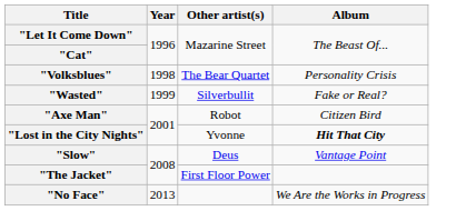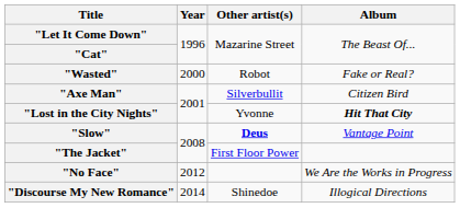 <table class="wikitable plainrowheaders" style="text-align:center">
 <tr>
 <th scope="col">Title</th>
 <th scope="col">Year</th>
 <th scope="col">Other artist(s)</th>
 <th scope="col">Album</th>
 </tr>
 <tr>
 <th scope="row">"Let It Come Down"</th>
 <td rowspan="2">1996</td>
 <td rowspan="2">Mazarine Street</td>
 <td rowspan="2"><em>The Beast Of...</em></td>
 </tr>
 <tr>
 <th scope="row">"Cat"</th>
 </tr>
 <tr>
-<th scope="row">"Volksblues"</th>
-<td>1998</td>
-<td><a href='#'>The Bear Quartet</a></td>
-<td><em>Personality Crisis</em></td>
-</tr>
-<tr>
 <th scope="row">"Wasted"</th>
-<td>1999</td>
-<td><a href='#'>Silverbullit</a></td>
+<td>2000</td>
+<td>Robot</td>
 <td><em>Fake or Real?</em></td>
 </tr>
 <tr>
 <th scope="row">"Axe Man"</th>
 <td rowspan="2">2001</td>
-<td>Robot</td>
+<td><a href='#'>Silverbullit</a></td>
 <td><em>Citizen Bird</em></td>
 </tr>
 <tr>
 <th scope="row">"Lost in the City Nights"</th>
 <td>Yvonne</td>
 <td><strong><em>Hit That City</em></strong></td>
 </tr>
 <tr>
 <th scope="row">"Slow"</th>
 <td rowspan="2">2008</td>
-<td><a href='#'>Deus</a></td>
+<td><strong><a href='#'>Deus</a></strong></td>
 <td><em><a href='#'>Vantage Point</a></em></td>
 </tr>
 <tr>
 <th scope="row">"The Jacket" </th>
 <td><a href='#'>First Floor Power</a></td>
 <td></td>
 </tr>
 <tr>
 <th scope="row">"No Face"</th>
-<td>2013</td>
+<td>2012</td>
 <td></td>
 <td><em>We Are the Works in Progress</em></td>
 </tr>
+<tr>
+<th scope="row">"Discourse My New Romance"</th>
+<td>2014</td>
+<td>Shinedoe</td>
+<td><em>Illogical Directions</em></td>
+</tr>
 </table>
